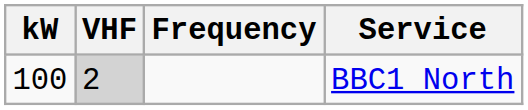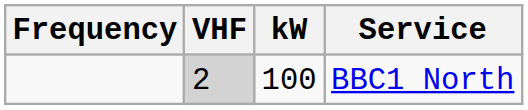 <table class="wikitable sortable">
 <tr>
+<th>Frequency</th>
+<th>VHF</th>
 <th>kW</th>
-<th>VHF</th>
-<th>Frequency</th>
 <th>Service</th>
 </tr>
 <tr>
+<td></td>
+<td style="background: lightgrey;">2</td>
 <td>100</td>
-<td style="background: lightgrey;">2</td>
-<td></td>
 <td><a href='#'>BBC1 North</a></td>
 </tr>
 </table>
